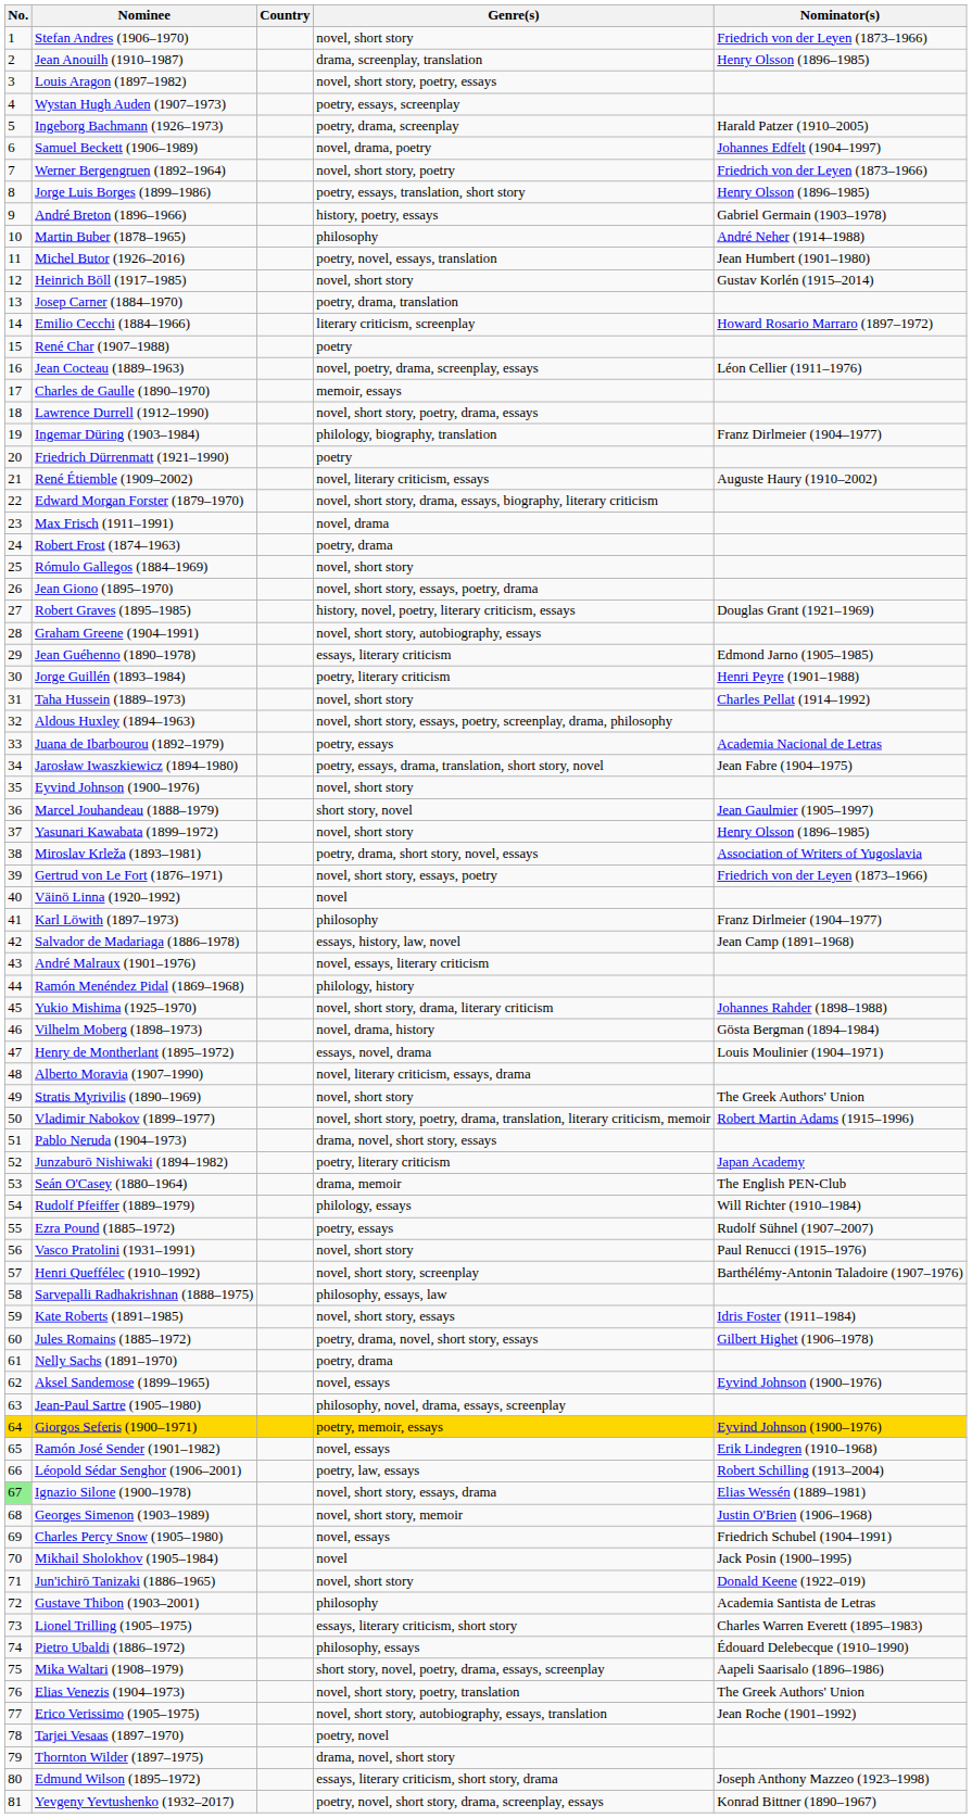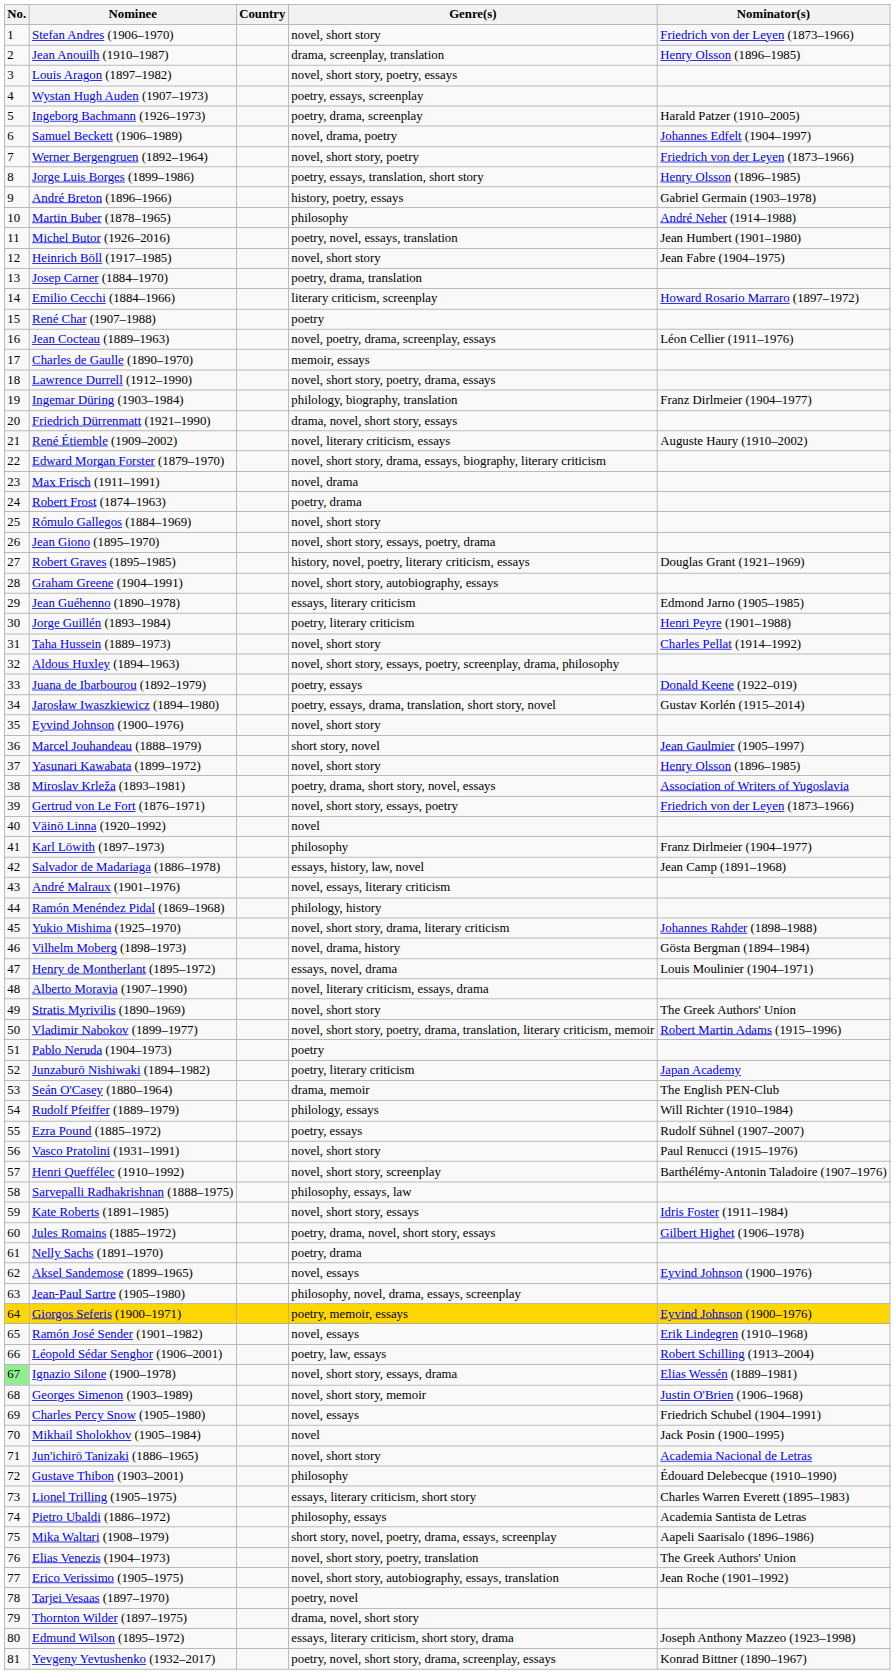 <table class="sortable wikitable mw-collapsible">
 <tr>
 <th scope=col>No.</th>
 <th scope=col>Nominee</th>
 <th scope=col>Country</th>
 <th scope=col>Genre(s)</th>
 <th scope=col>Nominator(s)</th>
 </tr>
 <tr>
 <td>1</td>
 <td><a href='#'>Stefan Andres</a> (1906–1970)</td>
 <td></td>
 <td>novel, short story</td>
 <td><a href='#'>Friedrich von der Leyen</a> (1873–1966)</td>
 </tr>
 <tr>
 <td>2</td>
 <td><a href='#'>Jean Anouilh</a> (1910–1987)</td>
 <td></td>
 <td>drama, screenplay, translation</td>
 <td><a href='#'>Henry Olsson</a> (1896–1985)</td>
 </tr>
 <tr>
 <td>3</td>
 <td><a href='#'>Louis Aragon</a> (1897–1982)</td>
 <td></td>
 <td>novel, short story, poetry, essays</td>
 <td></td>
 </tr>
 <tr>
 <td>4</td>
 <td><a href='#'>Wystan Hugh Auden</a> (1907–1973)</td>
 <td><br></td>
 <td>poetry, essays, screenplay</td>
 <td></td>
 </tr>
 <tr>
 <td>5</td>
 <td><a href='#'>Ingeborg Bachmann</a> (1926–1973)</td>
 <td></td>
 <td>poetry, drama, screenplay</td>
 <td>Harald Patzer (1910–2005)</td>
 </tr>
 <tr>
 <td>6</td>
 <td><a href='#'>Samuel Beckett</a> (1906–1989)</td>
 <td></td>
 <td>novel, drama, poetry</td>
 <td><a href='#'>Johannes Edfelt</a> (1904–1997)</td>
 </tr>
 <tr>
 <td>7</td>
 <td><a href='#'>Werner Bergengruen</a> (1892–1964)</td>
 <td></td>
 <td>novel, short story, poetry</td>
 <td><a href='#'>Friedrich von der Leyen</a> (1873–1966)</td>
 </tr>
 <tr>
 <td>8</td>
 <td><a href='#'>Jorge Luis Borges</a> (1899–1986)</td>
 <td></td>
 <td>poetry, essays, translation, short story</td>
 <td><a href='#'>Henry Olsson</a> (1896–1985)</td>
 </tr>
 <tr>
 <td>9</td>
 <td><a href='#'>André Breton</a> (1896–1966)</td>
 <td></td>
 <td>history, poetry, essays</td>
 <td>Gabriel Germain (1903–1978)</td>
 </tr>
 <tr>
 <td>10</td>
 <td><a href='#'>Martin Buber</a> (1878–1965)</td>
 <td><br></td>
 <td>philosophy</td>
 <td><a href='#'>André Neher</a> (1914–1988)</td>
 </tr>
 <tr>
 <td>11</td>
 <td><a href='#'>Michel Butor</a> (1926–2016)</td>
 <td></td>
 <td>poetry, novel, essays, translation</td>
 <td>Jean Humbert (1901–1980)</td>
 </tr>
 <tr>
 <td>12</td>
 <td><a href='#'>Heinrich Böll</a> (1917–1985)</td>
 <td></td>
 <td>novel, short story</td>
-<td>Gustav Korlén (1915–2014)</td>
+<td>Jean Fabre (1904–1975)</td>
 </tr>
 <tr>
 <td>13</td>
 <td><a href='#'>Josep Carner</a> (1884–1970)</td>
 <td></td>
 <td>poetry, drama, translation</td>
 <td></td>
 </tr>
 <tr>
 <td>14</td>
 <td><a href='#'>Emilio Cecchi</a> (1884–1966)</td>
 <td></td>
 <td>literary criticism, screenplay</td>
 <td><a href='#'>Howard Rosario Marraro</a> (1897–1972)</td>
 </tr>
 <tr>
 <td>15</td>
 <td><a href='#'>René Char</a> (1907–1988)</td>
 <td></td>
 <td>poetry</td>
 <td></td>
 </tr>
 <tr>
 <td>16</td>
 <td><a href='#'>Jean Cocteau</a> (1889–1963)</td>
 <td></td>
 <td>novel, poetry, drama, screenplay, essays</td>
 <td>Léon Cellier (1911–1976)</td>
 </tr>
 <tr>
 <td>17</td>
 <td><a href='#'>Charles de Gaulle</a> (1890–1970)</td>
 <td></td>
 <td>memoir, essays</td>
 <td></td>
 </tr>
 <tr>
 <td>18</td>
 <td><a href='#'>Lawrence Durrell</a> (1912–1990)</td>
 <td></td>
 <td>novel, short story, poetry, drama, essays</td>
 <td></td>
 </tr>
 <tr>
 <td>19</td>
 <td><a href='#'>Ingemar Düring</a> (1903–1984)</td>
 <td></td>
 <td>philology, biography, translation</td>
 <td>Franz Dirlmeier (1904–1977)</td>
 </tr>
 <tr>
 <td>20</td>
 <td><a href='#'>Friedrich Dürrenmatt</a> (1921–1990)</td>
 <td></td>
-<td>poetry</td>
+<td>drama, novel, short story, essays</td>
 <td></td>
 </tr>
 <tr>
 <td>21</td>
 <td><a href='#'>René Étiemble</a> (1909–2002)</td>
 <td></td>
 <td>novel, literary criticism, essays</td>
 <td>Auguste Haury (1910–2002)</td>
 </tr>
 <tr>
 <td>22</td>
 <td><a href='#'>Edward Morgan Forster</a> (1879–1970)</td>
 <td></td>
 <td>novel, short story, drama, essays, biography, literary criticism</td>
 <td></td>
 </tr>
 <tr>
 <td>23</td>
 <td><a href='#'>Max Frisch</a> (1911–1991)</td>
 <td></td>
 <td>novel, drama</td>
 <td></td>
 </tr>
 <tr>
 <td>24</td>
 <td><a href='#'>Robert Frost</a> (1874–1963)</td>
 <td></td>
 <td>poetry, drama</td>
 <td></td>
 </tr>
 <tr>
 <td>25</td>
 <td><a href='#'>Rómulo Gallegos</a> (1884–1969)</td>
 <td></td>
 <td>novel, short story</td>
 <td></td>
 </tr>
 <tr>
 <td>26</td>
 <td><a href='#'>Jean Giono</a> (1895–1970)</td>
 <td></td>
 <td>novel, short story, essays, poetry, drama</td>
 <td></td>
 </tr>
 <tr>
 <td>27</td>
 <td><a href='#'>Robert Graves</a> (1895–1985)</td>
 <td></td>
 <td>history, novel, poetry, literary criticism, essays</td>
 <td>Douglas Grant (1921–1969)</td>
 </tr>
 <tr>
 <td>28</td>
 <td><a href='#'>Graham Greene</a> (1904–1991)</td>
 <td></td>
 <td>novel, short story, autobiography, essays</td>
 <td></td>
 </tr>
 <tr>
 <td>29</td>
 <td><a href='#'>Jean Guéhenno</a> (1890–1978)</td>
 <td></td>
 <td>essays, literary criticism</td>
 <td>Edmond Jarno (1905–1985)</td>
 </tr>
 <tr>
 <td>30</td>
 <td><a href='#'>Jorge Guillén</a> (1893–1984)</td>
 <td></td>
 <td>poetry, literary criticism</td>
 <td><a href='#'>Henri Peyre</a> (1901–1988)</td>
 </tr>
 <tr>
 <td>31</td>
 <td><a href='#'>Taha Hussein</a> (1889–1973)</td>
 <td></td>
 <td>novel, short story</td>
 <td><a href='#'>Charles Pellat</a> (1914–1992)</td>
 </tr>
 <tr>
 <td>32</td>
 <td><a href='#'>Aldous Huxley</a> (1894–1963)</td>
 <td></td>
 <td>novel, short story, essays, poetry, screenplay, drama, philosophy</td>
 <td></td>
 </tr>
 <tr>
 <td>33</td>
 <td><a href='#'>Juana de Ibarbourou</a> (1892–1979)</td>
 <td></td>
 <td>poetry, essays</td>
-<td><a href='#'>Academia Nacional de Letras</a></td>
+<td><a href='#'>Donald Keene</a> (1922–019)</td>
 </tr>
 <tr>
 <td>34</td>
 <td><a href='#'>Jarosław Iwaszkiewicz</a> (1894–1980)</td>
 <td></td>
 <td>poetry, essays, drama, translation, short story, novel</td>
-<td>Jean Fabre (1904–1975)</td>
+<td>Gustav Korlén (1915–2014)</td>
 </tr>
 <tr>
 <td>35</td>
 <td><a href='#'>Eyvind Johnson</a> (1900–1976)</td>
 <td></td>
 <td>novel, short story</td>
 <td></td>
 </tr>
 <tr>
 <td>36</td>
 <td><a href='#'>Marcel Jouhandeau</a> (1888–1979)</td>
 <td></td>
 <td>short story, novel</td>
 <td><a href='#'>Jean Gaulmier</a> (1905–1997)</td>
 </tr>
 <tr>
 <td>37</td>
 <td><a href='#'>Yasunari Kawabata</a> (1899–1972)</td>
 <td></td>
 <td>novel, short story</td>
 <td><a href='#'>Henry Olsson</a> (1896–1985)</td>
 </tr>
 <tr>
 <td>38</td>
 <td><a href='#'>Miroslav Krleža</a> (1893–1981)</td>
 <td></td>
 <td>poetry, drama, short story, novel, essays</td>
 <td><a href='#'>Association of Writers of Yugoslavia</a></td>
 </tr>
 <tr>
 <td>39</td>
 <td><a href='#'>Gertrud von Le Fort</a> (1876–1971)</td>
 <td></td>
 <td>novel, short story, essays, poetry</td>
 <td><a href='#'>Friedrich von der Leyen</a> (1873–1966)</td>
 </tr>
 <tr>
 <td>40</td>
 <td><a href='#'>Väinö Linna</a> (1920–1992)</td>
 <td></td>
 <td>novel</td>
 <td></td>
 </tr>
 <tr>
 <td>41</td>
 <td><a href='#'>Karl Löwith</a> (1897–1973)</td>
 <td></td>
 <td>philosophy</td>
 <td>Franz Dirlmeier (1904–1977)</td>
 </tr>
 <tr>
 <td>42</td>
 <td><a href='#'>Salvador de Madariaga</a> (1886–1978)</td>
 <td></td>
 <td>essays, history, law, novel</td>
 <td>Jean Camp (1891–1968)</td>
 </tr>
 <tr>
 <td>43</td>
 <td><a href='#'>André Malraux</a> (1901–1976)</td>
 <td></td>
 <td>novel, essays, literary criticism</td>
 <td></td>
 </tr>
 <tr>
 <td>44</td>
 <td><a href='#'>Ramón Menéndez Pidal</a> (1869–1968)</td>
 <td></td>
 <td>philology, history</td>
 <td></td>
 </tr>
 <tr>
 <td>45</td>
 <td><a href='#'>Yukio Mishima</a> (1925–1970)</td>
 <td></td>
 <td>novel, short story, drama, literary criticism</td>
 <td><a href='#'>Johannes Rahder</a> (1898–1988)</td>
 </tr>
 <tr>
 <td>46</td>
 <td><a href='#'>Vilhelm Moberg</a> (1898–1973)</td>
 <td></td>
 <td>novel, drama, history</td>
 <td>Gösta Bergman (1894–1984)</td>
 </tr>
 <tr>
 <td>47</td>
 <td><a href='#'>Henry de Montherlant</a> (1895–1972)</td>
 <td></td>
 <td>essays, novel, drama</td>
 <td>Louis Moulinier (1904–1971)</td>
 </tr>
 <tr>
 <td>48</td>
 <td><a href='#'>Alberto Moravia</a> (1907–1990)</td>
 <td></td>
 <td>novel, literary criticism, essays, drama</td>
 <td></td>
 </tr>
 <tr>
 <td>49</td>
 <td><a href='#'>Stratis Myrivilis</a> (1890–1969)</td>
 <td></td>
 <td>novel, short story</td>
 <td>The Greek Authors' Union</td>
 </tr>
 <tr>
 <td>50</td>
 <td><a href='#'>Vladimir Nabokov</a> (1899–1977)</td>
 <td><br></td>
 <td>novel, short story, poetry, drama, translation, literary criticism, memoir</td>
 <td><a href='#'>Robert Martin Adams</a> (1915–1996)</td>
 </tr>
 <tr>
 <td>51</td>
 <td><a href='#'>Pablo Neruda</a> (1904–1973)</td>
 <td></td>
-<td>drama, novel, short story, essays</td>
+<td>poetry</td>
 <td></td>
 </tr>
 <tr>
 <td>52</td>
 <td><a href='#'>Junzaburō Nishiwaki</a> (1894–1982)</td>
 <td></td>
 <td>poetry, literary criticism</td>
 <td><a href='#'>Japan Academy</a></td>
 </tr>
 <tr>
 <td>53</td>
 <td><a href='#'>Seán O'Casey</a> (1880–1964)</td>
 <td></td>
 <td>drama, memoir</td>
 <td>The English PEN-Club</td>
 </tr>
 <tr>
 <td>54</td>
 <td><a href='#'>Rudolf Pfeiffer</a> (1889–1979)</td>
 <td></td>
 <td>philology, essays</td>
 <td>Will Richter (1910–1984)</td>
 </tr>
 <tr>
 <td>55</td>
 <td><a href='#'>Ezra Pound</a> (1885–1972)</td>
 <td></td>
 <td>poetry, essays</td>
 <td>Rudolf Sühnel (1907–2007)</td>
 </tr>
 <tr>
 <td>56</td>
 <td><a href='#'>Vasco Pratolini</a> (1931–1991)</td>
 <td></td>
 <td>novel, short story</td>
 <td>Paul Renucci (1915–1976)</td>
 </tr>
 <tr>
 <td>57</td>
 <td><a href='#'>Henri Queffélec</a> (1910–1992)</td>
 <td></td>
 <td>novel, short story, screenplay</td>
 <td>Barthélémy-Antonin Taladoire (1907–1976)</td>
 </tr>
 <tr>
 <td>58</td>
 <td><a href='#'>Sarvepalli Radhakrishnan</a> (1888–1975)</td>
 <td></td>
 <td>philosophy, essays, law</td>
 <td></td>
 </tr>
 <tr>
 <td>59</td>
 <td><a href='#'>Kate Roberts</a> (1891–1985)</td>
 <td></td>
 <td>novel, short story, essays</td>
 <td><a href='#'>Idris Foster</a> (1911–1984)</td>
 </tr>
 <tr>
 <td>60</td>
 <td><a href='#'>Jules Romains</a> (1885–1972)</td>
 <td></td>
 <td>poetry, drama, novel, short story, essays</td>
 <td><a href='#'>Gilbert Highet</a> (1906–1978)</td>
 </tr>
 <tr>
 <td>61</td>
 <td><a href='#'>Nelly Sachs</a> (1891–1970)</td>
 <td><br></td>
 <td>poetry, drama</td>
 <td></td>
 </tr>
 <tr>
 <td>62</td>
 <td><a href='#'>Aksel Sandemose</a> (1899–1965)</td>
 <td><br></td>
 <td>novel, essays</td>
 <td><a href='#'>Eyvind Johnson</a> (1900–1976)</td>
 </tr>
 <tr>
 <td>63</td>
 <td><a href='#'>Jean-Paul Sartre</a> (1905–1980)</td>
 <td></td>
 <td>philosophy, novel, drama, essays, screenplay</td>
 <td></td>
 </tr>
 <tr>
 <td style="background:gold;white-space:nowrap">64</td>
 <td style="background:gold;white-space:nowrap"><a href='#'>Giorgos Seferis</a> (1900–1971)</td>
 <td style="background:gold;white-space:nowrap"></td>
 <td style="background:gold;white-space:nowrap">poetry, memoir, essays</td>
 <td style="background:gold;white-space:nowrap"><a href='#'>Eyvind Johnson</a> (1900–1976)</td>
 </tr>
 <tr>
 <td>65</td>
 <td><a href='#'>Ramón José Sender</a> (1901–1982)</td>
 <td></td>
 <td>novel, essays</td>
 <td><a href='#'>Erik Lindegren</a> (1910–1968)</td>
 </tr>
 <tr>
 <td>66</td>
 <td><a href='#'>Léopold Sédar Senghor</a> (1906–2001)</td>
 <td></td>
 <td>poetry, law, essays</td>
 <td><a href='#'>Robert Schilling</a> (1913–2004)</td>
 </tr>
 <tr>
 <td style="background: lightgreen;">67</td>
 <td><a href='#'>Ignazio Silone</a> (1900–1978)</td>
 <td></td>
 <td>novel, short story, essays, drama</td>
 <td><a href='#'>Elias Wessén</a> (1889–1981)</td>
 </tr>
 <tr>
 <td>68</td>
 <td><a href='#'>Georges Simenon</a> (1903–1989)</td>
 <td></td>
 <td>novel, short story, memoir</td>
 <td><a href='#'>Justin O'Brien</a> (1906–1968)</td>
 </tr>
 <tr>
 <td>69</td>
 <td><a href='#'>Charles Percy Snow</a> (1905–1980)</td>
 <td></td>
 <td>novel, essays</td>
 <td>Friedrich Schubel (1904–1991)</td>
 </tr>
 <tr>
 <td>70</td>
 <td><a href='#'>Mikhail Sholokhov</a> (1905–1984)</td>
 <td></td>
 <td>novel</td>
 <td>Jack Posin (1900–1995)</td>
 </tr>
 <tr>
 <td>71</td>
 <td><a href='#'>Jun'ichirō Tanizaki</a> (1886–1965)</td>
 <td></td>
 <td>novel, short story</td>
-<td><a href='#'>Donald Keene</a> (1922–019)</td>
+<td><a href='#'>Academia Nacional de Letras</a></td>
 </tr>
 <tr>
 <td>72</td>
 <td><a href='#'>Gustave Thibon</a> (1903–2001)</td>
 <td></td>
 <td>philosophy</td>
-<td>Academia Santista de Letras</td>
+<td>Édouard Delebecque (1910–1990)</td>
 </tr>
 <tr>
 <td>73</td>
 <td><a href='#'>Lionel Trilling</a> (1905–1975)</td>
 <td></td>
 <td>essays, literary criticism, short story</td>
 <td>Charles Warren Everett (1895–1983)</td>
 </tr>
 <tr>
 <td>74</td>
 <td><a href='#'>Pietro Ubaldi</a> (1886–1972)</td>
 <td></td>
 <td>philosophy, essays</td>
-<td>Édouard Delebecque (1910–1990)</td>
+<td>Academia Santista de Letras</td>
 </tr>
 <tr>
 <td>75</td>
 <td><a href='#'>Mika Waltari</a> (1908–1979)</td>
 <td></td>
 <td>short story, novel, poetry, drama, essays, screenplay</td>
 <td>Aapeli Saarisalo (1896–1986)</td>
 </tr>
 <tr>
 <td>76</td>
 <td><a href='#'>Elias Venezis</a> (1904–1973)</td>
 <td></td>
 <td>novel, short story, poetry, translation</td>
 <td>The Greek Authors' Union</td>
 </tr>
 <tr>
 <td>77</td>
 <td><a href='#'>Erico Verissimo</a> (1905–1975)</td>
 <td></td>
 <td>novel, short story, autobiography, essays, translation</td>
 <td>Jean Roche (1901–1992)</td>
 </tr>
 <tr>
 <td>78</td>
 <td><a href='#'>Tarjei Vesaas</a> (1897–1970)</td>
 <td></td>
 <td>poetry, novel</td>
 <td></td>
 </tr>
 <tr>
 <td>79</td>
 <td><a href='#'>Thornton Wilder</a> (1897–1975)</td>
 <td></td>
 <td>drama, novel, short story</td>
 <td></td>
 </tr>
 <tr>
 <td>80</td>
 <td><a href='#'>Edmund Wilson</a> (1895–1972)</td>
 <td></td>
 <td>essays, literary criticism, short story, drama</td>
 <td>Joseph Anthony Mazzeo (1923–1998)</td>
 </tr>
 <tr>
 <td>81</td>
 <td><a href='#'>Yevgeny Yevtushenko</a> (1932–2017)</td>
 <td></td>
 <td>poetry, novel, short story, drama, screenplay, essays</td>
 <td>Konrad Bittner (1890–1967)</td>
 </tr>
 </table>
